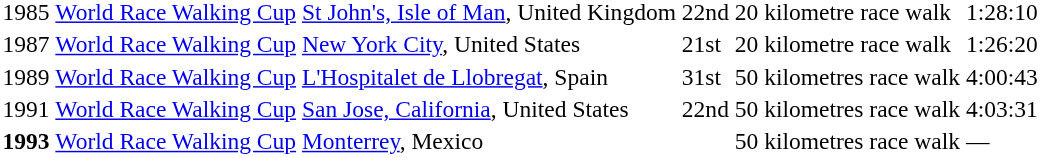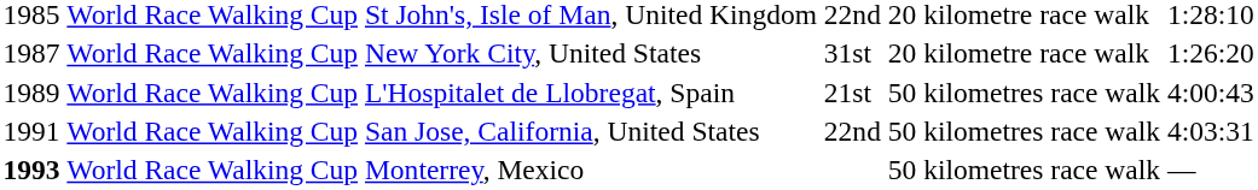 <table>
 <tr>
 <td>1985</td>
 <td><a href='#'>World Race Walking Cup</a></td>
 <td><a href='#'>St John's, Isle of Man</a>, United Kingdom</td>
 <td>22nd</td>
 <td>20 kilometre race walk</td>
 <td>1:28:10</td>
 </tr>
 <tr>
 <td>1987</td>
 <td><a href='#'>World Race Walking Cup</a></td>
 <td><a href='#'>New York City</a>, United States</td>
-<td>21st</td>
+<td>31st</td>
 <td>20 kilometre race walk</td>
 <td>1:26:20</td>
 </tr>
 <tr>
 <td>1989</td>
 <td><a href='#'>World Race Walking Cup</a></td>
 <td><a href='#'>L'Hospitalet de Llobregat</a>, Spain</td>
-<td>31st</td>
+<td>21st</td>
 <td>50 kilometres race walk</td>
 <td>4:00:43</td>
 </tr>
 <tr>
 <td>1991</td>
 <td><a href='#'>World Race Walking Cup</a></td>
 <td><a href='#'>San Jose, California</a>, United States</td>
 <td>22nd</td>
 <td>50 kilometres race walk</td>
 <td>4:03:31</td>
 </tr>
 <tr>
 <td><strong>1993</strong></td>
 <td><a href='#'>World Race Walking Cup</a></td>
 <td><a href='#'>Monterrey</a>, Mexico</td>
 <td></td>
 <td>50 kilometres race walk</td>
 <td>—</td>
 </tr>
 </table>
